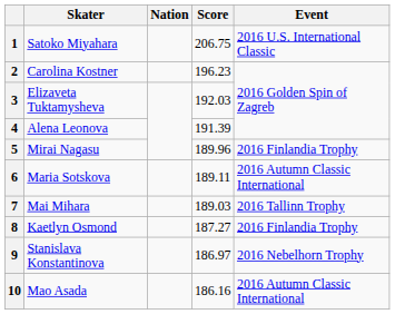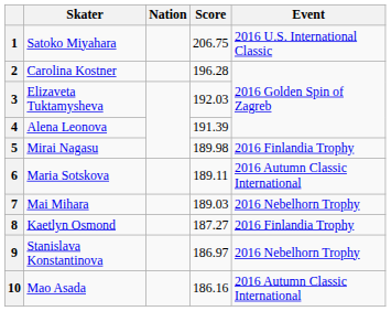 <table class="wikitable sortable" style="text-align:left; width:75%">
 <tr>
 <th scope="col"></th>
 <th scope="col">Skater</th>
 <th scope="col">Nation</th>
 <th scope="col">Score</th>
 <th scope="col">Event</th>
 </tr>
 <tr>
 <th scope="row">1</th>
 <td><a href='#'>Satoko Miyahara</a></td>
 <td></td>
 <td style="text-align:center;">206.75</td>
 <td><a href='#'>2016 U.S. International Classic</a></td>
 </tr>
 <tr>
 <th scope="row">2</th>
 <td><a href='#'>Carolina Kostner</a></td>
 <td></td>
-<td style="text-align:center;">196.23</td>
+<td style="text-align:center;">196.28</td>
 <td rowspan="3"><a href='#'>2016 Golden Spin of Zagreb</a></td>
 </tr>
 <tr>
 <th scope="row">3</th>
 <td><a href='#'>Elizaveta Tuktamysheva</a></td>
 <td rowspan="3"></td>
 <td style="text-align:center;">192.03</td>
 </tr>
 <tr>
 <th scope="row">4</th>
 <td><a href='#'>Alena Leonova</a></td>
 <td style="text-align:center;">191.39</td>
 </tr>
 <tr>
 <th scope="row">5</th>
 <td><a href='#'>Mirai Nagasu</a></td>
-<td style="text-align:center;">189.96</td>
+<td style="text-align:center;">189.98</td>
 <td><a href='#'>2016 Finlandia Trophy</a></td>
 </tr>
 <tr>
 <th scope="row">6</th>
 <td><a href='#'>Maria Sotskova</a></td>
 <td></td>
 <td style="text-align:center;">189.11</td>
 <td><a href='#'>2016 Autumn Classic International</a></td>
 </tr>
 <tr>
 <th scope="row">7</th>
 <td><a href='#'>Mai Mihara</a></td>
 <td></td>
 <td style="text-align:center;">189.03</td>
-<td><a href='#'>2016 Tallinn Trophy</a></td>
+<td><a href='#'>2016 Nebelhorn Trophy</a></td>
 </tr>
 <tr>
 <th scope="row">8</th>
 <td><a href='#'>Kaetlyn Osmond</a></td>
 <td></td>
 <td style="text-align:center;">187.27</td>
 <td><a href='#'>2016 Finlandia Trophy</a></td>
 </tr>
 <tr>
 <th scope="row">9</th>
 <td><a href='#'>Stanislava Konstantinova</a></td>
 <td></td>
 <td style="text-align:center;">186.97</td>
 <td><a href='#'>2016 Nebelhorn Trophy</a></td>
 </tr>
 <tr>
 <th scope="row">10</th>
 <td><a href='#'>Mao Asada</a></td>
 <td></td>
 <td style="text-align:center;">186.16</td>
 <td><a href='#'>2016 Autumn Classic International</a></td>
 </tr>
 </table>
